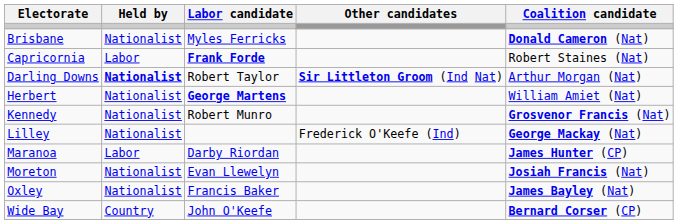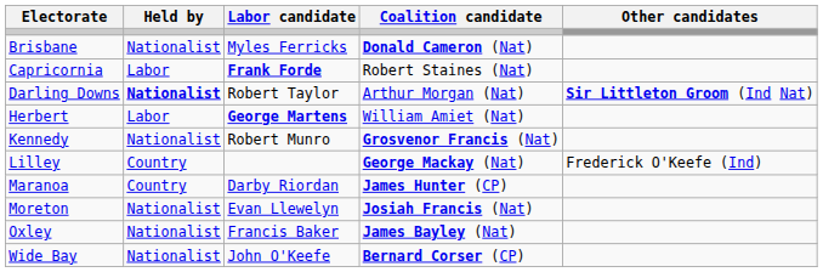 <table class="wikitable">
 <tr>
 <th>Electorate</th>
 <th>Held by</th>
 <th><a href='#'>Labor</a> candidate</th>
+<th><a href='#'>Coalition</a> candidate</th>
 <th>Other candidates</th>
-<th><a href='#'>Coalition</a> candidate</th>
 </tr>
 <tr bgcolor="#cccccc">
 <td></td>
 <td></td>
 <td></td>
+<td></td>
 <td bgcolor="#999999"></td>
-<td></td>
 </tr>
 <tr>
 <td><a href='#'>Brisbane</a></td>
 <td><a href='#'>Nationalist</a></td>
 <td><a href='#'>Myles Ferricks</a></td>
+<td><strong><a href='#'>Donald Cameron</a></strong> (<a href='#'>Nat</a>)</td>
 <td></td>
-<td><strong><a href='#'>Donald Cameron</a></strong> (<a href='#'>Nat</a>)</td>
 </tr>
 <tr>
 <td><a href='#'>Capricornia</a></td>
 <td><a href='#'>Labor</a></td>
 <td><strong><a href='#'>Frank Forde</a></strong></td>
+<td>Robert Staines (<a href='#'>Nat</a>)</td>
 <td></td>
-<td>Robert Staines (<a href='#'>Nat</a>)</td>
 </tr>
 <tr>
 <td><a href='#'>Darling Downs</a></td>
 <td><strong><a href='#'>Nationalist</a></strong></td>
 <td>Robert Taylor</td>
+<td><a href='#'>Arthur Morgan</a> (<a href='#'>Nat</a>)</td>
 <td><strong><a href='#'>Sir Littleton Groom</a></strong> (<a href='#'>Ind</a> <a href='#'>Nat</a>)</td>
-<td><a href='#'>Arthur Morgan</a> (<a href='#'>Nat</a>)</td>
 </tr>
 <tr>
 <td><a href='#'>Herbert</a></td>
-<td><a href='#'>Nationalist</a></td>
+<td><a href='#'>Labor</a></td>
 <td><strong><a href='#'>George Martens</a></strong></td>
+<td><a href='#'>William Amiet</a> (<a href='#'>Nat</a>)</td>
 <td></td>
-<td><a href='#'>William Amiet</a> (<a href='#'>Nat</a>)</td>
 </tr>
 <tr>
 <td><a href='#'>Kennedy</a></td>
 <td><a href='#'>Nationalist</a></td>
 <td>Robert Munro</td>
+<td><strong><a href='#'>Grosvenor Francis</a></strong> (<a href='#'>Nat</a>)</td>
 <td></td>
-<td><strong><a href='#'>Grosvenor Francis</a></strong> (<a href='#'>Nat</a>)</td>
 </tr>
 <tr>
 <td><a href='#'>Lilley</a></td>
-<td><a href='#'>Nationalist</a></td>
+<td><a href='#'>Country</a></td>
 <td></td>
+<td><strong><a href='#'>George Mackay</a></strong> (<a href='#'>Nat</a>)</td>
 <td>Frederick O'Keefe (<a href='#'>Ind</a>)</td>
-<td><strong><a href='#'>George Mackay</a></strong> (<a href='#'>Nat</a>)</td>
 </tr>
 <tr>
 <td><a href='#'>Maranoa</a></td>
-<td><a href='#'>Labor</a></td>
+<td><a href='#'>Country</a></td>
 <td><a href='#'>Darby Riordan</a></td>
+<td><strong><a href='#'>James Hunter</a></strong> (<a href='#'>CP</a>)</td>
 <td></td>
-<td><strong><a href='#'>James Hunter</a></strong> (<a href='#'>CP</a>)</td>
 </tr>
 <tr>
 <td><a href='#'>Moreton</a></td>
 <td><a href='#'>Nationalist</a></td>
 <td><a href='#'>Evan Llewelyn</a></td>
+<td><strong><a href='#'>Josiah Francis</a></strong> (<a href='#'>Nat</a>)</td>
 <td></td>
-<td><strong><a href='#'>Josiah Francis</a></strong> (<a href='#'>Nat</a>)</td>
 </tr>
 <tr>
 <td><a href='#'>Oxley</a></td>
 <td><a href='#'>Nationalist</a></td>
 <td><a href='#'>Francis Baker</a></td>
+<td><strong><a href='#'>James Bayley</a></strong> (<a href='#'>Nat</a>)</td>
 <td></td>
-<td><strong><a href='#'>James Bayley</a></strong> (<a href='#'>Nat</a>)</td>
 </tr>
 <tr>
 <td><a href='#'>Wide Bay</a></td>
-<td><a href='#'>Country</a></td>
+<td><a href='#'>Nationalist</a></td>
 <td><a href='#'>John O'Keefe</a></td>
+<td><strong><a href='#'>Bernard Corser</a></strong> (<a href='#'>CP</a>)</td>
 <td></td>
-<td><strong><a href='#'>Bernard Corser</a></strong> (<a href='#'>CP</a>)</td>
 </tr>
 </table>
